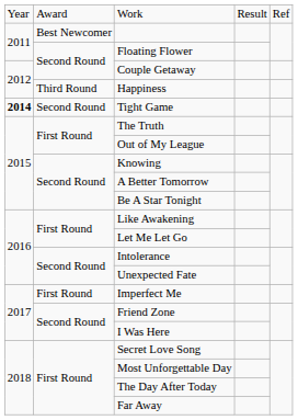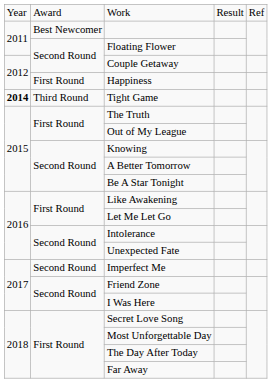 <table class="wikitable">
 <tr>
 <td>Year</td>
 <td>Award</td>
 <td>Work</td>
 <td>Result</td>
 <td>Ref</td>
 </tr>
 <tr>
 <td rowspan="2">2011</td>
 <td>Best Newcomer</td>
 <td></td>
 <td></td>
 <td rowspan="2"></td>
 </tr>
 <tr>
 <td rowspan="2">Second Round</td>
 <td>Floating Flower</td>
 <td></td>
 </tr>
 <tr>
 <td rowspan="2">2012</td>
 <td>Couple Getaway</td>
 <td></td>
 <td></td>
 </tr>
 <tr>
-<td>Third Round</td>
+<td>First Round</td>
 <td>Happiness</td>
 <td></td>
 <td></td>
 </tr>
 <tr>
 <td><strong>2014</strong></td>
-<td>Second Round</td>
+<td>Third Round</td>
 <td>Tight Game</td>
 <td></td>
 <td></td>
 </tr>
 <tr>
 <td rowspan="5">2015</td>
 <td rowspan="2">First Round</td>
 <td>The Truth</td>
 <td></td>
 <td rowspan="2"></td>
 </tr>
 <tr>
 <td>Out of My League</td>
 <td></td>
 </tr>
 <tr>
 <td rowspan="3">Second Round</td>
 <td>Knowing</td>
 <td></td>
 <td rowspan="3"></td>
 </tr>
 <tr>
 <td>A Better Tomorrow</td>
 <td></td>
 </tr>
 <tr>
 <td>Be A Star Tonight</td>
 <td></td>
 </tr>
 <tr>
 <td rowspan="4">2016</td>
 <td rowspan="2">First Round</td>
 <td>Like Awakening</td>
 <td></td>
 <td rowspan="2"></td>
 </tr>
 <tr>
 <td>Let Me Let Go</td>
 <td></td>
 </tr>
 <tr>
 <td rowspan="2">Second Round</td>
 <td>Intolerance</td>
 <td></td>
 <td rowspan="2"></td>
 </tr>
 <tr>
 <td>Unexpected Fate</td>
 <td></td>
 </tr>
 <tr>
 <td rowspan="3">2017</td>
-<td>First Round</td>
+<td>Second Round</td>
 <td>Imperfect Me</td>
 <td></td>
 <td></td>
 </tr>
 <tr>
 <td rowspan="2">Second Round</td>
 <td>Friend Zone</td>
 <td></td>
 <td rowspan="2"></td>
 </tr>
 <tr>
 <td>I Was Here</td>
 <td></td>
 </tr>
 <tr>
 <td rowspan="4">2018</td>
 <td rowspan="4">First Round</td>
 <td>Secret Love Song</td>
 <td></td>
 <td rowspan="4"></td>
 </tr>
 <tr>
 <td>Most Unforgettable Day</td>
 <td></td>
 </tr>
 <tr>
 <td>The Day After Today</td>
 <td></td>
 </tr>
 <tr>
 <td>Far Away</td>
 <td></td>
 </tr>
 </table>
